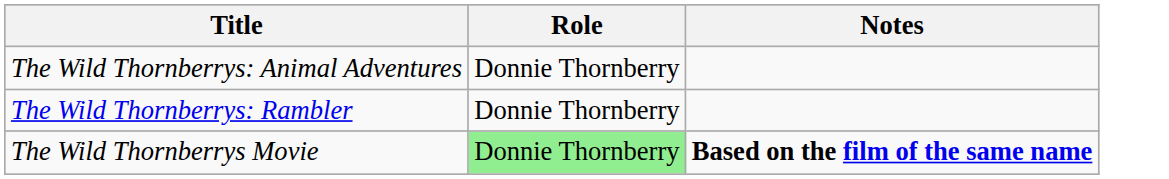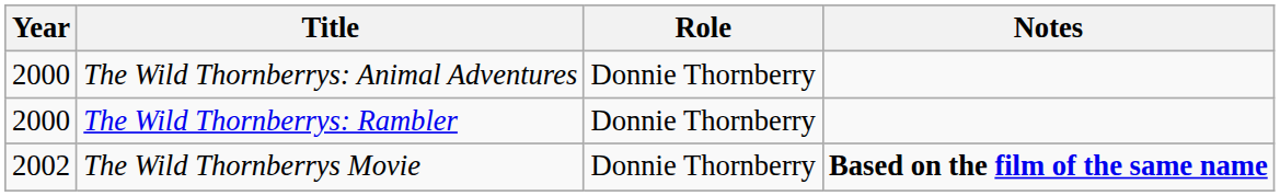 <table class="wikitable sortable">
 <tr>
+<th>Year</th>
 <th>Title</th>
 <th>Role</th>
 <th>Notes</th>
 </tr>
 <tr>
+<td>2000</td>
 <td><em>The Wild Thornberrys: Animal Adventures</em></td>
 <td>Donnie Thornberry</td>
 <td></td>
 </tr>
 <tr>
+<td>2000</td>
 <td><em><a href='#'>The Wild Thornberrys: Rambler</a></em></td>
 <td>Donnie Thornberry</td>
 <td></td>
 </tr>
 <tr>
+<td>2002</td>
 <td><em>The Wild Thornberrys Movie</em></td>
-<td style="background: lightgreen;">Donnie Thornberry</td>
+<td>Donnie Thornberry</td>
 <td><strong>Based on the <a href='#'>film of the same name</a></strong></td>
 </tr>
 </table>
